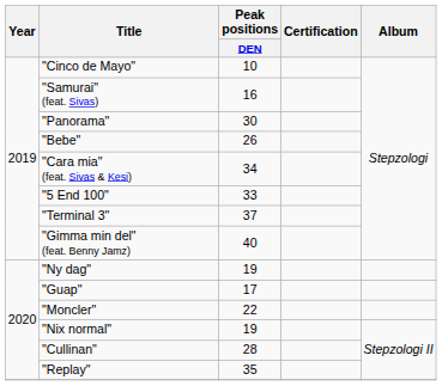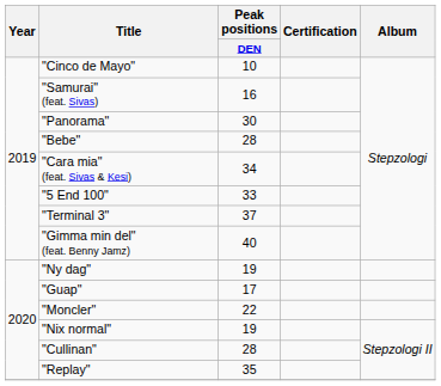 <table class="wikitable">
 <tr>
 <th align="center" rowspan="2" width="10">Year</th>
 <th align="center" rowspan="2" width="220">Title</th>
 <th align="center" colspan="1" width="20">Peak positions</th>
 <th align="center" rowspan="2">Certification</th>
 <th align="center" rowspan="2">Album</th>
 </tr>
 <tr>
 <th scope="col" style="width:3em;font-size:90%;"><a href='#'>DEN</a><br></th>
 </tr>
 <tr>
 <td style="text-align:center;" rowspan=8>2019</td>
 <td>"Cinco de Mayo"</td>
 <td style="text-align:center;">10</td>
 <td style="text-align:center;"></td>
 <td style="text-align:center;" rowspan=8><em>Stepzologi</em></td>
 </tr>
 <tr>
 <td>"Samurai" <br><small>(feat. <a href='#'>Sivas</a>)</small></td>
 <td style="text-align:center;">16</td>
 <td style="text-align:center;"></td>
 </tr>
 <tr>
 <td>"Panorama"</td>
 <td style="text-align:center;">30</td>
 <td style="text-align:center;"></td>
 </tr>
 <tr>
 <td>"Bebe"</td>
-<td style="text-align:center;">26</td>
+<td style="text-align:center;">28</td>
 <td style="text-align:center;"></td>
 </tr>
 <tr>
 <td>"Cara mia" <br><small>(feat. <a href='#'>Sivas</a> & <a href='#'>Kesi</a>)</small></td>
 <td style="text-align:center;">34</td>
 <td style="text-align:center;"></td>
 </tr>
 <tr>
 <td>"5 End 100"</td>
 <td style="text-align:center;">33</td>
 <td style="text-align:center;"></td>
 </tr>
 <tr>
 <td>"Terminal 3"</td>
 <td style="text-align:center;">37</td>
 <td style="text-align:center;"></td>
 </tr>
 <tr>
 <td>"Gimma min del" <br><small>(feat. Benny Jamz)</small></td>
 <td style="text-align:center;">40</td>
 <td style="text-align:center;"></td>
 </tr>
 <tr>
 <td style="text-align:center;" rowspan=6>2020</td>
 <td>"Ny dag"</td>
 <td style="text-align:center;">19</td>
 <td style="text-align:center;"></td>
 <td style="text-align:center;"></td>
 </tr>
 <tr>
 <td>"Guap"</td>
 <td style="text-align:center;">17</td>
 <td style="text-align:center;"></td>
 <td style="text-align:center;"></td>
 </tr>
 <tr>
 <td>"Moncler"</td>
 <td style="text-align:center;">22</td>
 <td style="text-align:center;"></td>
 <td style="text-align:center;"></td>
 </tr>
 <tr>
 <td>"Nix normal"</td>
 <td style="text-align:center;">19</td>
 <td style="text-align:center;"></td>
 <td style="text-align:center;" rowspan=3><em>Stepzologi II</em></td>
 </tr>
 <tr>
 <td>"Cullinan"</td>
 <td style="text-align:center;">28</td>
 <td style="text-align:center;"></td>
 </tr>
 <tr>
 <td>"Replay"</td>
 <td style="text-align:center;">35</td>
 <td style="text-align:center;"></td>
 </tr>
 <tr>
 </tr>
 </table>
